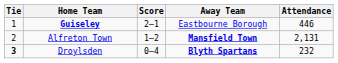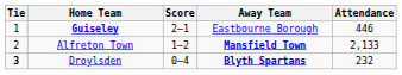 <table class="wikitable" style="text-align:center;">
 <tr>
 <th width=20>Tie</th>
 <th width=175>Home Team</th>
 <th width=20>Score</th>
 <th width=175>Away Team</th>
 <th width=20>Attendance</th>
 </tr>
 <tr>
 <td>1</td>
 <td><strong><a href='#'>Guiseley</a></strong></td>
 <td>2–1</td>
 <td><a href='#'>Eastbourne Borough</a></td>
 <td>446</td>
 </tr>
 <tr>
 <td>2</td>
 <td><a href='#'>Alfreton Town</a></td>
 <td>1–2</td>
 <td><strong><a href='#'>Mansfield Town</a></strong></td>
-<td>2,131</td>
+<td>2,133</td>
 </tr>
 <tr>
 <td><strong>3</strong></td>
 <td><a href='#'>Droylsden</a></td>
 <td>0–4</td>
 <td><strong><a href='#'>Blyth Spartans</a></strong></td>
 <td>232</td>
 </tr>
 </table>
